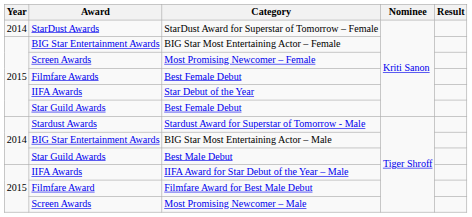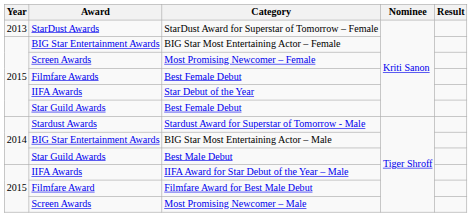 <table class="wikitable">
 <tr>
 <th>Year</th>
 <th>Award</th>
 <th>Category</th>
 <th>Nominee</th>
 <th>Result</th>
 </tr>
 <tr>
-<td>2014</td>
+<td>2013</td>
 <td><a href='#'>StarDust Awards</a></td>
 <td>StarDust Award for Superstar of Tomorrow – Female</td>
 <td rowspan="6"><a href='#'>Kriti Sanon</a></td>
 <td></td>
 </tr>
 <tr>
 <td rowspan="5">2015</td>
 <td><a href='#'>BIG Star Entertainment Awards</a></td>
 <td>BIG Star Most Entertaining Actor – Female</td>
 <td></td>
 </tr>
 <tr>
 <td><a href='#'>Screen Awards</a></td>
 <td><a href='#'>Most Promising Newcomer – Female</a></td>
 <td></td>
 </tr>
 <tr>
 <td><a href='#'>Filmfare Awards</a></td>
 <td><a href='#'>Best Female Debut</a></td>
 <td></td>
 </tr>
 <tr>
 <td><a href='#'>IIFA Awards</a></td>
 <td><a href='#'>Star Debut of the Year</a></td>
 <td></td>
 </tr>
 <tr>
 <td><a href='#'>Star Guild Awards</a></td>
 <td><a href='#'>Best Female Debut</a></td>
 <td></td>
 </tr>
 <tr>
 <td rowspan="3">2014</td>
 <td><a href='#'>Stardust Awards</a></td>
 <td><a href='#'>Stardust Award for Superstar of Tomorrow - Male</a></td>
 <td rowspan="6"><a href='#'>Tiger Shroff</a></td>
 <td></td>
 </tr>
 <tr>
 <td><a href='#'>BIG Star Entertainment Awards</a></td>
 <td>BIG Star Most Entertaining Actor – Male</td>
 <td></td>
 </tr>
 <tr>
 <td><a href='#'>Star Guild Awards</a></td>
 <td><a href='#'>Best Male Debut</a></td>
 <td></td>
 </tr>
 <tr>
 <td rowspan = '3'>2015</td>
 <td><a href='#'>IIFA Awards</a></td>
 <td><a href='#'>IIFA Award for Star Debut of the Year – Male</a></td>
 <td></td>
 </tr>
 <tr>
 <td><a href='#'>Filmfare Award</a></td>
 <td><a href='#'>Filmfare Award for Best Male Debut</a></td>
 <td></td>
 </tr>
 <tr>
 <td><a href='#'>Screen Awards</a></td>
 <td><a href='#'>Most Promising Newcomer – Male</a></td>
 <td></td>
 </tr>
 </table>
